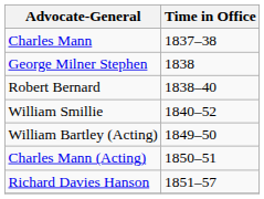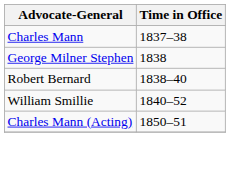 <table class="wikitable">
 <tr>
 <th>Advocate-General</th>
 <th>Time in Office</th>
 </tr>
 <tr>
 <td><a href='#'>Charles Mann</a></td>
 <td>1837–38</td>
 </tr>
 <tr>
 <td><a href='#'>George Milner Stephen</a></td>
 <td>1838</td>
 </tr>
 <tr>
 <td>Robert Bernard</td>
 <td>1838–40</td>
 </tr>
 <tr>
 <td>William Smillie</td>
 <td>1840–52</td>
 </tr>
 <tr>
-<td>William Bartley (Acting)</td>
-<td>1849–50</td>
-</tr>
-<tr>
 <td><a href='#'>Charles Mann (Acting)</a></td>
 <td>1850–51</td>
 </tr>
 <tr>
-<td><a href='#'>Richard Davies Hanson </a></td>
-<td>1851–57</td>
-</tr>
-<tr>
 </tr>
 </table>
